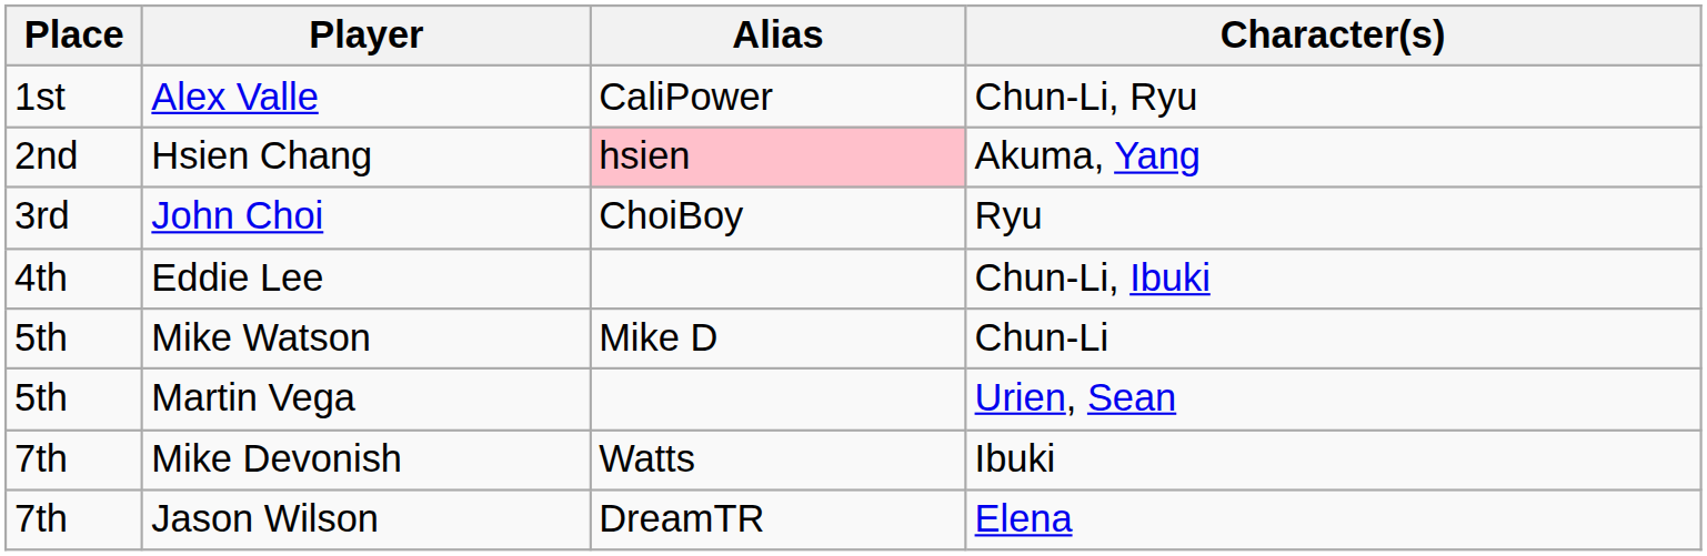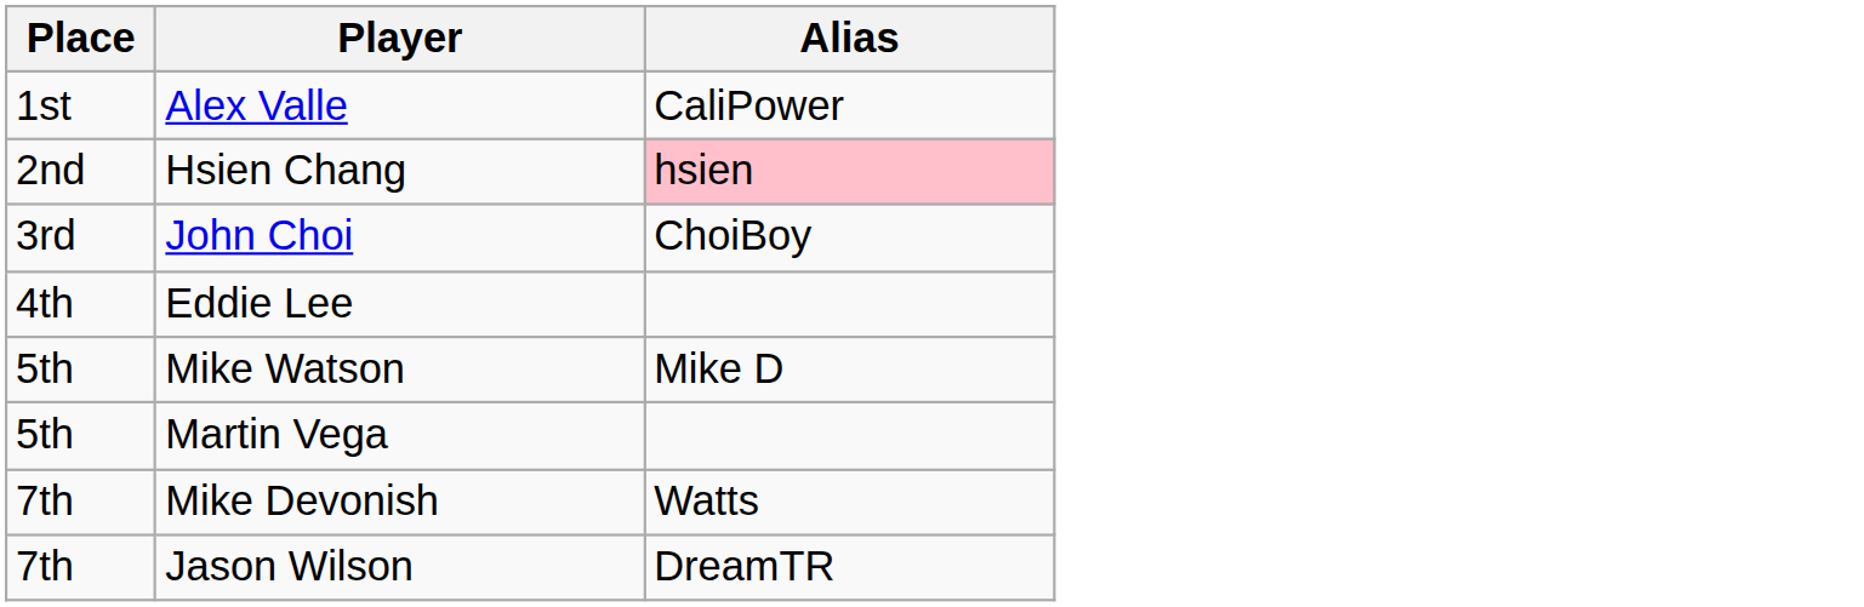 <table class="wikitable">
 <tr>
 <th style="width:50px;">Place</th>
 <th style="width:180px;">Player</th>
 <th style="width:150px;">Alias</th>
-<th style="width:300px;">Character(s)</th>
 </tr>
 <tr>
 <td>1st</td>
 <td> <a href='#'>Alex Valle</a></td>
 <td>CaliPower</td>
-<td>Chun-Li, Ryu</td>
 </tr>
 <tr>
 <td>2nd</td>
 <td> Hsien Chang</td>
 <td style="background: pink;">hsien</td>
-<td>Akuma, <a href='#'>Yang</a></td>
 </tr>
 <tr>
 <td>3rd</td>
 <td> <a href='#'>John Choi</a></td>
 <td>ChoiBoy</td>
-<td>Ryu</td>
 </tr>
 <tr>
 <td>4th</td>
 <td> Eddie Lee</td>
 <td></td>
-<td>Chun-Li, <a href='#'>Ibuki</a></td>
 </tr>
 <tr>
 <td>5th</td>
 <td> Mike Watson</td>
 <td>Mike D</td>
-<td>Chun-Li</td>
 </tr>
 <tr>
 <td>5th</td>
 <td> Martin Vega</td>
 <td></td>
-<td><a href='#'>Urien</a>, <a href='#'>Sean</a></td>
 </tr>
 <tr>
 <td>7th</td>
 <td> Mike Devonish</td>
 <td>Watts</td>
-<td>Ibuki</td>
 </tr>
 <tr>
 <td>7th</td>
 <td> Jason Wilson</td>
 <td>DreamTR</td>
-<td><a href='#'>Elena</a></td>
 </tr>
 </table>
